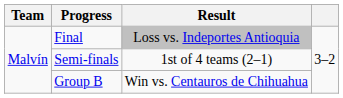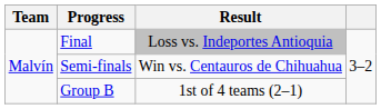 <table class="wikitable sortable">
 <tr>
 <th>Team</th>
 <th>Progress</th>
 <th>Result</th>
 <th></th>
 </tr>
 <tr>
 <td rowspan="3"><a href='#'>Malvín</a></td>
 <td><a href='#'>Final</a></td>
 <td style="background:#C0C0C0;text-align:center">Loss vs.  <a href='#'>Indeportes Antioquia</a></td>
 <td style="text-align:center" rowspan="3">3–2</td>
 </tr>
 <tr>
 <td><a href='#'>Semi-finals</a></td>
-<td style="text-align:center">1st of 4 teams (2–1)</td>
+<td style="text-align:center">Win vs.  <a href='#'>Centauros de Chihuahua</a></td>
 </tr>
 <tr>
 <td><a href='#'>Group B</a></td>
-<td style="text-align:center">Win vs.  <a href='#'>Centauros de Chihuahua</a></td>
+<td style="text-align:center">1st of 4 teams (2–1)</td>
 </tr>
 </table>
